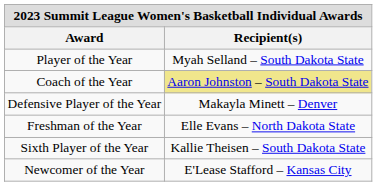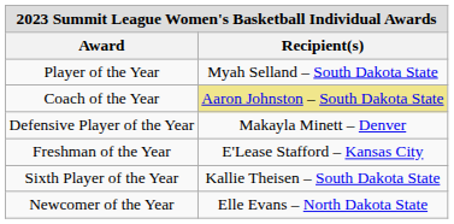 <table class="wikitable" style="white-space:nowrap; font-size:90%; text-align:center;">
 <tr>
 <td colspan="2" style="text-align:center; background:#ddd;"><strong>2023 Summit League Women's Basketball Individual Awards</strong></td>
 </tr>
 <tr>
 <th style="text-align:center;">Award</th>
 <th style="text-align:center;">Recipient(s)</th>
 </tr>
 <tr>
 <td>Player of the Year</td>
 <td>Myah Selland – <a href='#'>South Dakota State</a></td>
 </tr>
 <tr>
 <td>Coach of the Year</td>
 <td style="background: khaki;"><a href='#'>Aaron Johnston</a> – <a href='#'>South Dakota State</a></td>
 </tr>
 <tr>
 <td>Defensive Player of the Year</td>
 <td>Makayla Minett – <a href='#'>Denver</a></td>
 </tr>
 <tr>
 <td>Freshman of the Year</td>
-<td>Elle Evans – <a href='#'>North Dakota State</a></td>
+<td>E'Lease Stafford – <a href='#'>Kansas City</a></td>
 </tr>
 <tr>
 <td>Sixth Player of the Year</td>
 <td>Kallie Theisen – <a href='#'>South Dakota State</a></td>
 </tr>
 <tr>
 <td>Newcomer of the Year</td>
-<td>E'Lease Stafford – <a href='#'>Kansas City</a></td>
+<td>Elle Evans – <a href='#'>North Dakota State</a></td>
 </tr>
 </table>
